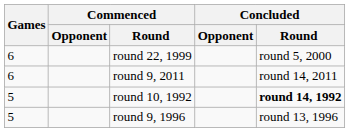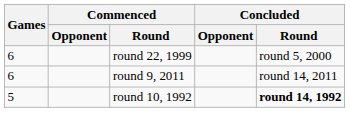 <table class="wikitable sortable">
 <tr>
 <th rowspan=2>Games</th>
 <th colspan=2>Commenced</th>
 <th colspan=2>Concluded</th>
 </tr>
 <tr>
 <th>Opponent</th>
 <th>Round </th>
 <th>Opponent</th>
 <th>Round </th>
 </tr>
 <tr>
 <td>6</td>
 <td></td>
 <td>round 22, 1999</td>
 <td></td>
 <td>round 5, 2000</td>
 </tr>
 <tr>
 <td>6</td>
 <td></td>
 <td>round 9, 2011</td>
 <td></td>
 <td>round 14, 2011</td>
 </tr>
 <tr>
 <td>5</td>
 <td></td>
 <td>round 10, 1992</td>
 <td></td>
 <td><strong>round 14, 1992</strong></td>
 </tr>
-<tr>
-<td>5</td>
-<td></td>
-<td>round 9, 1996</td>
-<td></td>
-<td>round 13, 1996</td>
-</tr>
 </table>
